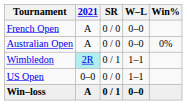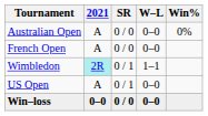 <table class=wikitable style=text-align:center>
 <tr>
 <th>Tournament</th>
 <th><a href='#'>2021</a></th>
 <th>SR</th>
 <th>W–L</th>
 <th>Win%</th>
 </tr>
 <tr>
+<td style=text-align:left><a href='#'>Australian Open</a></td>
+<td>A</td>
+<td>0 / 0</td>
+<td>0–0</td>
+<td>0%</td>
+</tr>
+<tr>
 <td style=text-align:left><a href='#'>French Open</a></td>
 <td>A</td>
 <td>0 / 0</td>
 <td>0–0</td>
 <td></td>
-</tr>
-<tr>
-<td style=text-align:left><a href='#'>Australian Open</a></td>
-<td>A</td>
-<td>0 / 0</td>
-<td>0–0</td>
-<td>0%</td>
 </tr>
 <tr>
 <td style=text-align:left><a href='#'>Wimbledon</a></td>
 <td style=background:#afeeee><a href='#'>2R</a></td>
 <td>0 / 1</td>
 <td>1–1</td>
 <td></td>
 </tr>
 <tr>
 <td style=text-align:left><a href='#'>US Open</a></td>
-<td>0–0</td>
-<td>0 / 0</td>
-<td>1–1</td>
-<td></td>
-</tr>
-<tr style=background:#efefef;font-weight:bold;>
-<td style=text-align:left>Win–loss</td>
 <td>A</td>
 <td>0 / 1</td>
 <td>0–0</td>
 <td></td>
 </tr>
+<tr style=background:#efefef;font-weight:bold;>
+<td style=text-align:left>Win–loss</td>
+<td>0–0</td>
+<td>0 / 0</td>
+<td>0–0</td>
+<td></td>
+</tr>
 </table>
